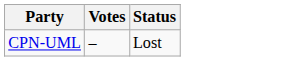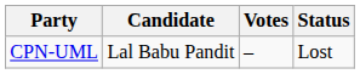 <table class="wikitable">
 <tr>
 <th>Party</th>
+<th>Candidate</th>
 <th>Votes</th>
 <th>Status</th>
 </tr>
 <tr>
 <td><a href='#'>CPN-UML</a></td>
+<td>Lal Babu Pandit</td>
 <td>–</td>
 <td>Lost</td>
 </tr>
 </table>
